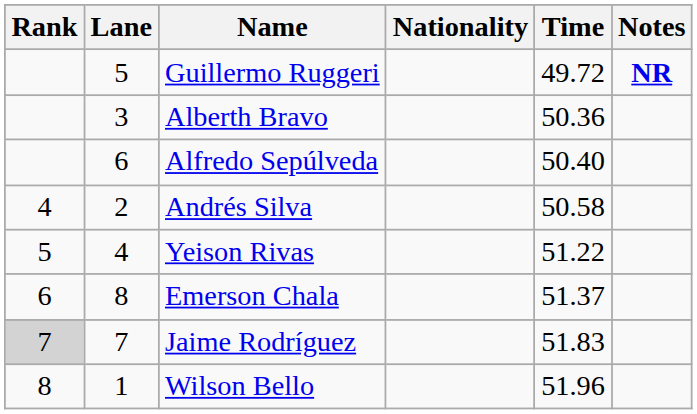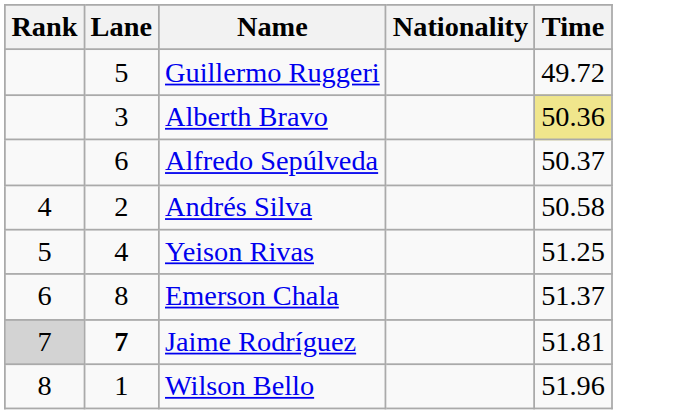 <table class="wikitable sortable" style="text-align:center">
 <tr>
 <th>Rank</th>
 <th>Lane</th>
 <th>Name</th>
 <th>Nationality</th>
 <th>Time</th>
-<th>Notes</th>
 </tr>
 <tr>
 <td></td>
 <td>5</td>
 <td align=left><a href='#'>Guillermo Ruggeri</a></td>
 <td align=left></td>
 <td>49.72</td>
-<td><strong><a href='#'>NR</a></strong></td>
 </tr>
 <tr>
 <td></td>
 <td>3</td>
 <td align=left><a href='#'>Alberth Bravo</a></td>
 <td align=left></td>
-<td>50.36</td>
-<td></td>
+<td style="background: khaki;">50.36</td>
 </tr>
 <tr>
 <td></td>
 <td>6</td>
 <td align=left><a href='#'>Alfredo Sepúlveda</a></td>
 <td align=left></td>
-<td>50.40</td>
-<td></td>
+<td>50.37</td>
 </tr>
 <tr>
 <td>4</td>
 <td>2</td>
 <td align=left><a href='#'>Andrés Silva</a></td>
 <td align=left></td>
 <td>50.58</td>
-<td></td>
 </tr>
 <tr>
 <td>5</td>
 <td>4</td>
 <td align=left><a href='#'>Yeison Rivas</a></td>
 <td align=left></td>
-<td>51.22</td>
-<td></td>
+<td>51.25</td>
 </tr>
 <tr>
 <td>6</td>
 <td>8</td>
 <td align=left><a href='#'>Emerson Chala</a></td>
 <td align=left></td>
 <td>51.37</td>
-<td></td>
 </tr>
 <tr>
 <td style="background: lightgrey;">7</td>
-<td>7</td>
+<td><strong>7</strong></td>
 <td align=left><a href='#'>Jaime Rodríguez</a></td>
 <td align=left></td>
-<td>51.83</td>
-<td></td>
+<td>51.81</td>
 </tr>
 <tr>
 <td>8</td>
 <td>1</td>
 <td align=left><a href='#'>Wilson Bello</a></td>
 <td align=left></td>
 <td>51.96</td>
-<td></td>
 </tr>
 </table>
